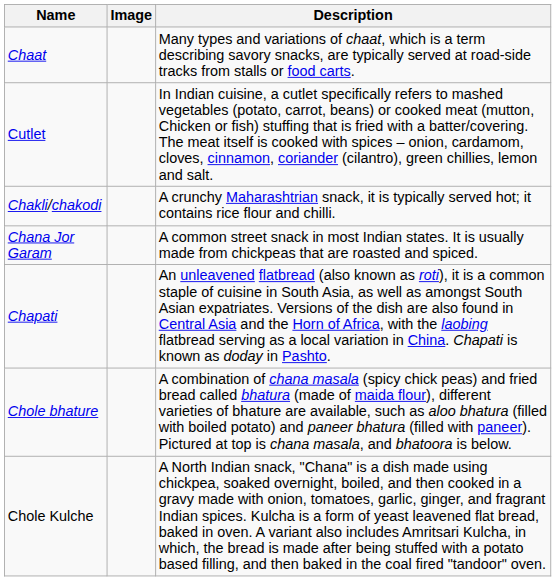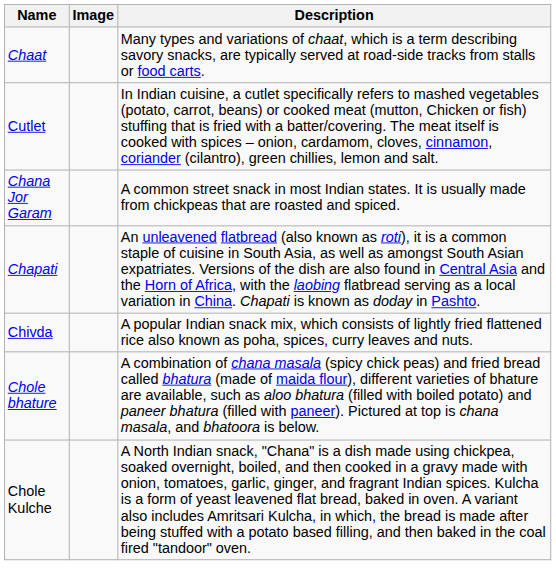 <table class="wikitable">
 <tr>
 <th>Name</th>
 <th>Image</th>
 <th>Description</th>
 </tr>
 <tr>
 <td><em><a href='#'>Chaat</a></em></td>
 <td></td>
 <td>Many types and variations of <em>chaat</em>, which is a term describing savory snacks, are typically served at road-side tracks from stalls or <a href='#'>food carts</a>.</td>
 </tr>
 <tr>
 <td><a href='#'>Cutlet</a></td>
 <td></td>
 <td>In Indian cuisine, a cutlet specifically refers to mashed vegetables (potato, carrot, beans) or cooked meat (mutton, Chicken or fish) stuffing that is fried with a batter/covering.  The meat itself is cooked with spices – onion, cardamom, cloves, <a href='#'>cinnamon</a>, <a href='#'>coriander</a> (cilantro), green chillies, lemon and salt.</td>
 </tr>
 <tr>
-<td><em><a href='#'>Chakli</a>/<a href='#'>chakodi</a></em></td>
-<td></td>
-<td>A crunchy <a href='#'>Maharashtrian</a> snack, it is typically served hot; it contains rice flour and chilli.</td>
-</tr>
-<tr>
 <td><em><a href='#'>Chana Jor Garam</a></em></td>
 <td></td>
 <td>A common street snack in most Indian states. It is usually made from chickpeas that are roasted and spiced.</td>
 </tr>
 <tr>
 <td><em><a href='#'>Chapati</a></em></td>
 <td></td>
 <td>An <a href='#'>unleavened</a> <a href='#'>flatbread</a> (also known as <em><a href='#'>roti</a></em>), it is a common staple of cuisine in South Asia, as well as amongst South Asian expatriates. Versions of the dish are also found in <a href='#'>Central Asia</a> and the <a href='#'>Horn of Africa</a>, with the <em><a href='#'>laobing</a></em> flatbread serving as a local variation in <a href='#'>China</a>. <em>Chapati</em> is known as <em>doday</em> in <a href='#'>Pashto</a>.</td>
+</tr>
+<tr>
+<td><a href='#'>Chivda</a></td>
+<td><br></td>
+<td>A popular Indian snack mix, which consists of lightly fried flattened rice also known as poha, spices, curry leaves and nuts.</td>
 </tr>
 <tr>
 <td><em><a href='#'>Chole bhature</a></em></td>
 <td><br><br></td>
 <td>A combination of <em><a href='#'>chana masala</a></em> (spicy chick peas) and fried bread called <em><a href='#'>bhatura</a></em> (made of <a href='#'>maida flour</a>), different varieties of bhature are available, such as <em>aloo bhatura </em>(filled with boiled potato) and <em>paneer bhatura</em> (filled with <a href='#'>paneer</a>).  Pictured at top is <em>chana masala</em>, and <em>bhatoora</em> is below.</td>
 </tr>
 <tr>
 <td>Chole Kulche</td>
 <td></td>
 <td>A North Indian snack, "Chana" is a dish made using chickpea, soaked overnight, boiled, and then cooked in a gravy made with onion, tomatoes, garlic, ginger, and fragrant Indian spices. Kulcha is a form of yeast leavened flat bread, baked in oven. A variant also includes Amritsari Kulcha, in which, the bread is made after being stuffed with a potato based filling, and then baked in the coal fired "tandoor" oven.</td>
 </tr>
 </table>
